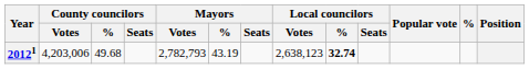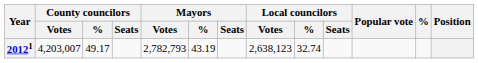 <table class="wikitable" style="text-align: right;">
 <tr>
 <th rowspan="2">Year</th>
 <th colspan="3">County councilors</th>
 <th colspan="3">Mayors</th>
 <th colspan="3">Local councilors</th>
 <th rowspan="2">Popular vote</th>
 <th rowspan="2">%</th>
 <th rowspan="2">Position</th>
 </tr>
 <tr>
 <th>Votes</th>
 <th>%</th>
 <th>Seats</th>
 <th>Votes</th>
 <th>%</th>
 <th>Seats</th>
 <th>Votes</th>
 <th>%</th>
 <th>Seats</th>
 </tr>
 <tr>
 <th><a href='#'>2012</a><sup>1</sup></th>
-<td>4,203,006</td>
-<td>49.68</td>
+<td>4,203,007</td>
+<td>49.17</td>
 <td></td>
 <td>2,782,793</td>
 <td>43.19</td>
 <td></td>
 <td>2,638,123</td>
-<td><strong>32.74</strong></td>
+<td>32.74</td>
 <td></td>
 <td></td>
 <td></td>
 <th style="text-align: center;"></th>
 </tr>
 </table>
